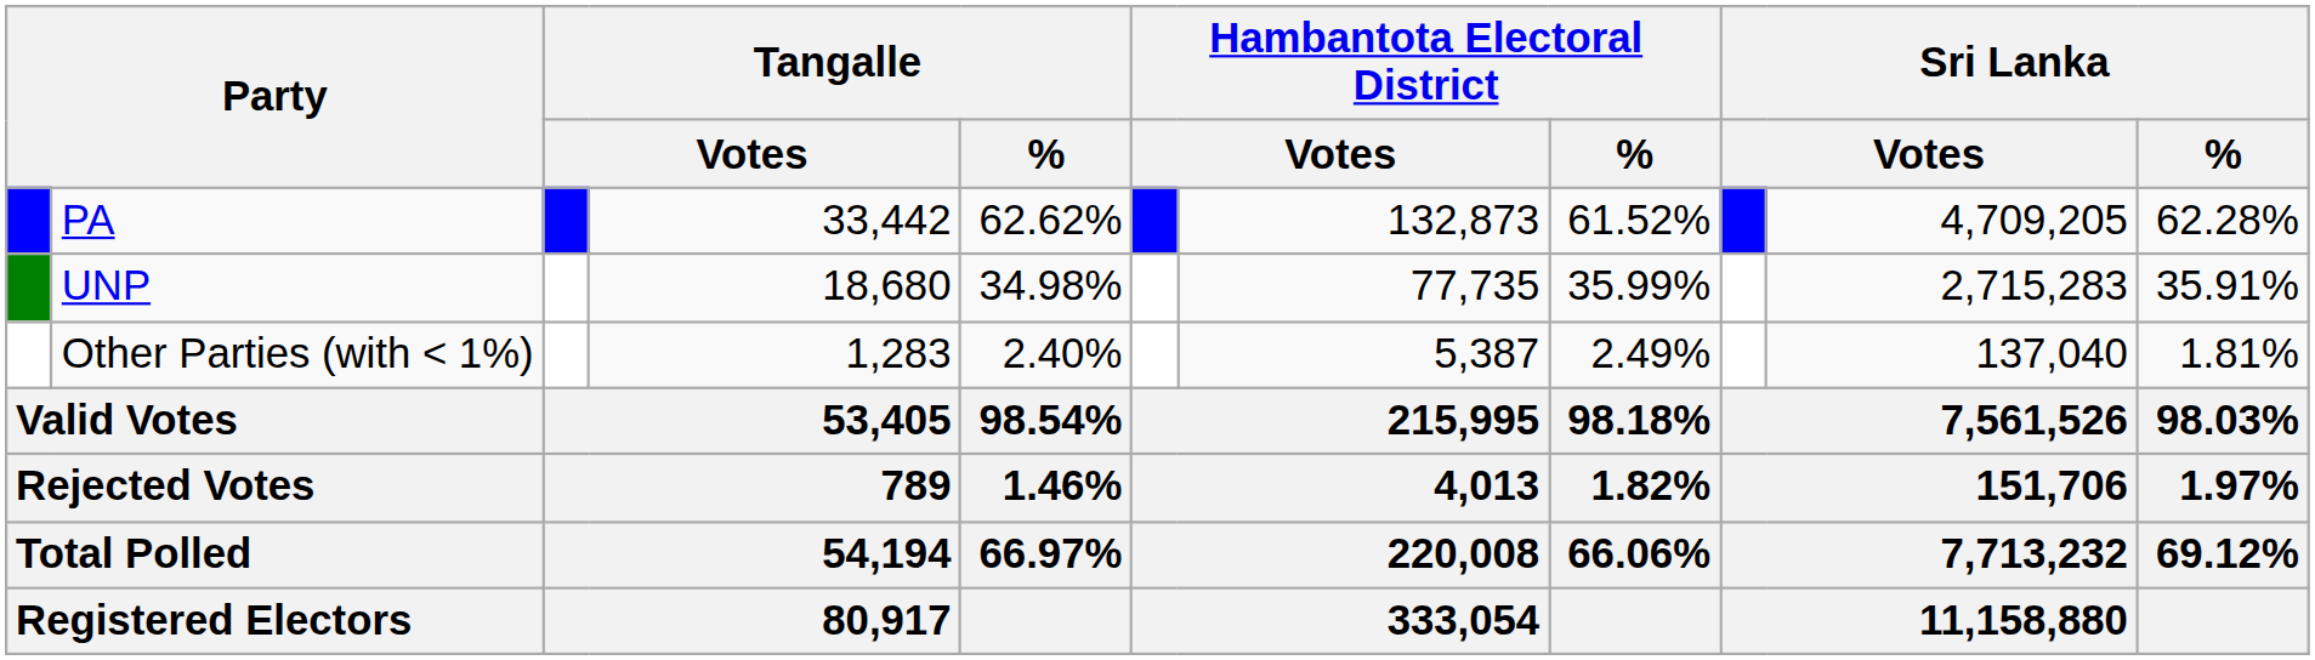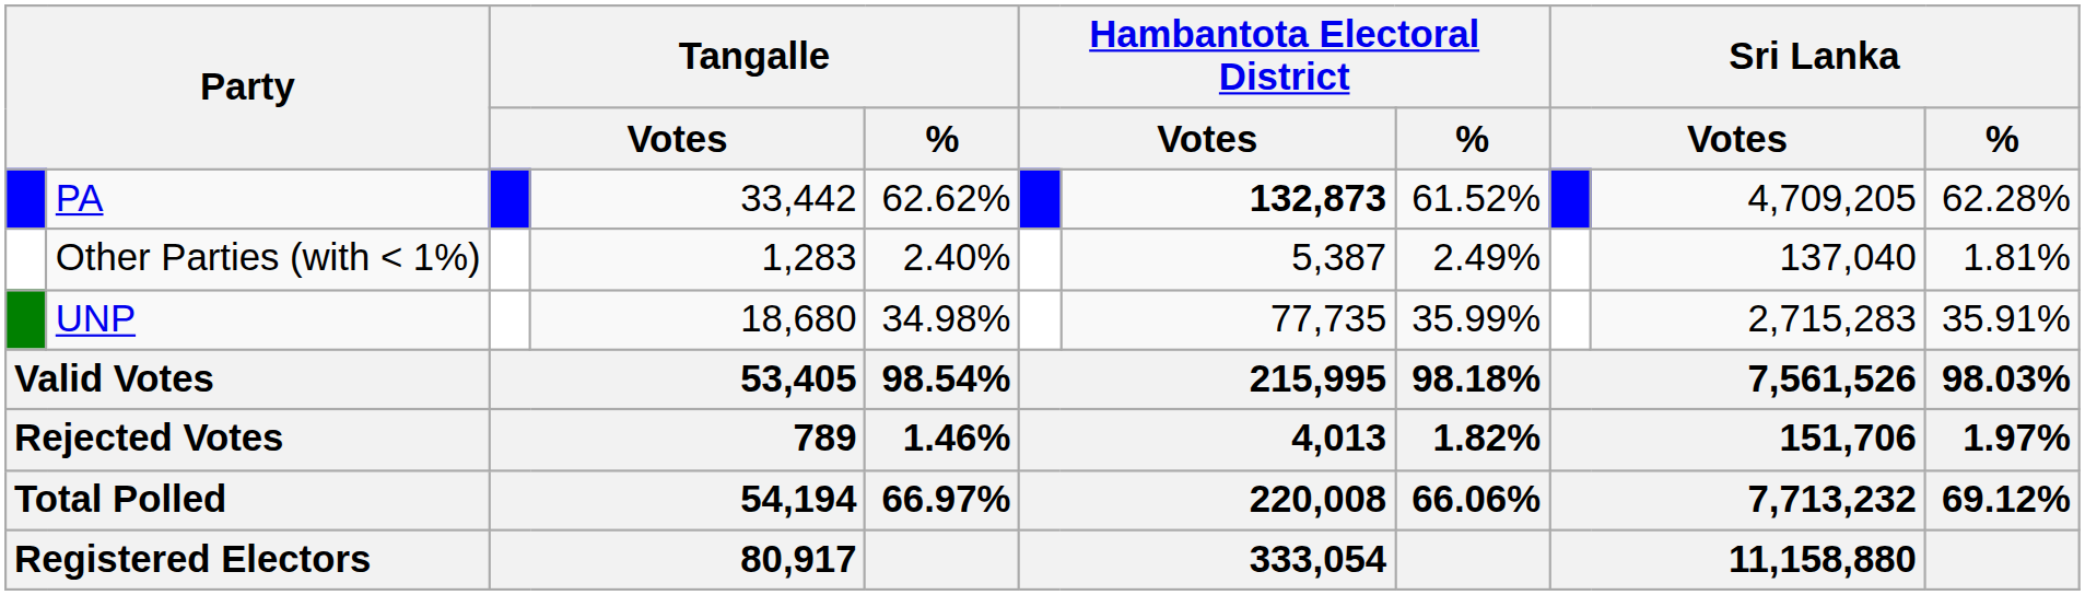 <table class="wikitable">
 <tr>
 <th colspan="2" width="144px"rowspan="2">Party</th>
 <th colspan="3" width="216px">Tangalle</th>
 <th colspan="3" width="216px"><a href='#'>Hambantota Electoral District</a></th>
 <th colspan="3" width="216px">Sri Lanka</th>
 </tr>
 <tr>
 <th colspan="2" width="144px">Votes</th>
 <th>%</th>
 <th colspan="2" width="144px">Votes</th>
 <th>%</th>
 <th colspan="2" width="144px">Votes</th>
 <th>%</th>
 </tr>
 <tr>
 <td style="background-color:blue;" width="10px"></td>
 <td style="text-align:left;"><a href='#'>PA</a></td>
 <td style="background-color:blue;" width="10px"></td>
 <td style="text-align:right;">33,442</td>
 <td style="text-align:right;">62.62%</td>
 <td style="background-color:blue;" width="10px"></td>
-<td style="text-align:right;">132,873</td>
+<td style="text-align:right;"><strong>132,873</strong></td>
 <td style="text-align:right;">61.52%</td>
 <td style="background-color:blue;" width="10px"></td>
 <td style="text-align:right;">4,709,205</td>
 <td style="text-align:right;">62.28%</td>
+</tr>
+<tr>
+<td style="background-color:white;" width="10px"></td>
+<td style="text-align:left;">Other Parties (with < 1%)</td>
+<td style="background-color:white;" width="10px"></td>
+<td style="text-align:right;">1,283</td>
+<td style="text-align:right;">2.40%</td>
+<td style="background-color:white;" width="10px"></td>
+<td style="text-align:right;">5,387</td>
+<td style="text-align:right;">2.49%</td>
+<td style="background-color:white;" width="10px"></td>
+<td style="text-align:right;">137,040</td>
+<td style="text-align:right;">1.81%</td>
 </tr>
 <tr>
 <td style="background-color:green;" width="10px"></td>
 <td style="text-align:left;"><a href='#'>UNP</a></td>
 <td style="background-color:white;" width="10px"></td>
 <td style="text-align:right;">18,680</td>
 <td style="text-align:right;">34.98%</td>
 <td style="background-color:white;" width="10px"></td>
 <td style="text-align:right;">77,735</td>
 <td style="text-align:right;">35.99%</td>
 <td style="background-color:white;" width="10px"></td>
 <td style="text-align:right;">2,715,283</td>
 <td style="text-align:right;">35.91%</td>
-</tr>
-<tr>
-<td style="background-color:white;" width="10px"></td>
-<td style="text-align:left;">Other Parties (with < 1%)</td>
-<td style="background-color:white;" width="10px"></td>
-<td style="text-align:right;">1,283</td>
-<td style="text-align:right;">2.40%</td>
-<td style="background-color:white;" width="10px"></td>
-<td style="text-align:right;">5,387</td>
-<td style="text-align:right;">2.49%</td>
-<td style="background-color:white;" width="10px"></td>
-<td style="text-align:right;">137,040</td>
-<td style="text-align:right;">1.81%</td>
 </tr>
 <tr>
 <th colspan="2" width="144px"style="text-align:left;">Valid Votes</th>
 <th style="text-align:right;"colspan="2" width="144px">53,405</th>
 <th style="text-align:right;">98.54%</th>
 <th style="text-align:right;"colspan="2" width="144px">215,995</th>
 <th style="text-align:right;">98.18%</th>
 <th style="text-align:right;"colspan="2" width="144px">7,561,526</th>
 <th style="text-align:right;">98.03%</th>
 </tr>
 <tr>
 <th colspan="2" width="144px"style="text-align:left;">Rejected Votes</th>
 <th style="text-align:right;"colspan="2" width="144px">789</th>
 <th style="text-align:right;">1.46%</th>
 <th style="text-align:right;"colspan="2" width="144px">4,013</th>
 <th style="text-align:right;">1.82%</th>
 <th style="text-align:right;"colspan="2" width="144px">151,706</th>
 <th style="text-align:right;">1.97%</th>
 </tr>
 <tr>
 <th colspan="2" width="144px"style="text-align:left;">Total Polled</th>
 <th style="text-align:right;"colspan="2" width="144px">54,194</th>
 <th style="text-align:right;">66.97%</th>
 <th style="text-align:right;"colspan="2" width="144px">220,008</th>
 <th style="text-align:right;">66.06%</th>
 <th style="text-align:right;"colspan="2" width="144px">7,713,232</th>
 <th style="text-align:right;">69.12%</th>
 </tr>
 <tr>
 <th colspan="2" width="144px"style="text-align:left;">Registered Electors</th>
 <th style="text-align:right;"colspan="2" width="144px">80,917</th>
 <th></th>
 <th style="text-align:right;"colspan="2" width="144px">333,054</th>
 <th></th>
 <th style="text-align:right;"colspan="2" width="144px">11,158,880</th>
 <th></th>
 </tr>
 </table>
